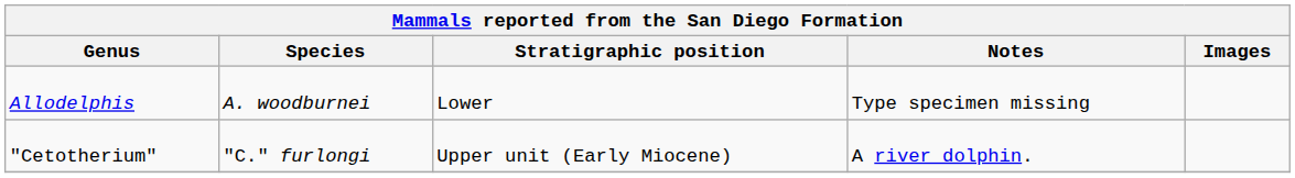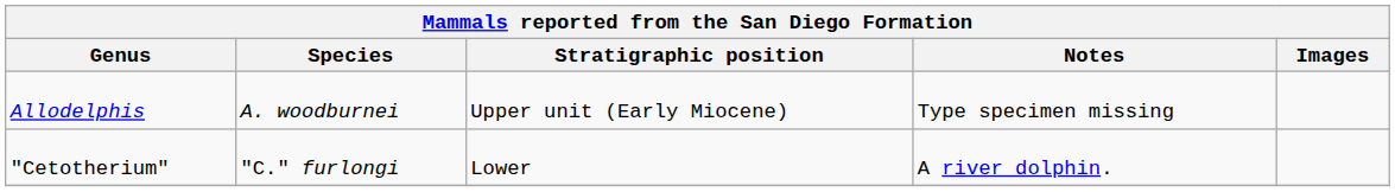 <table class="wikitable" align="center" width="100%">
 <tr>
 <th colspan="5" align="center"><strong><a href='#'>Mammals</a> reported from the San Diego Formation</strong></th>
 </tr>
 <tr>
 <th>Genus</th>
 <th>Species</th>
 <th>Stratigraphic position</th>
 <th>Notes</th>
 <th>Images</th>
 </tr>
 <tr>
 <td><br><em><a href='#'>Allodelphis</a></em></td>
 <td><br><em>A. woodburnei</em></td>
-<td><br>Lower</td>
+<td><br>Upper unit (Early Miocene)</td>
 <td><br>Type specimen missing</td>
 <td></td>
 </tr>
 <tr>
 <td><br>"Cetotherium"</td>
 <td><br>"C." <em>furlongi</em></td>
-<td><br>Upper unit (Early Miocene)</td>
+<td><br>Lower</td>
 <td><br>A <a href='#'>river dolphin</a>.</td>
 <td></td>
 </tr>
 <tr>
 </tr>
 </table>
